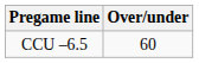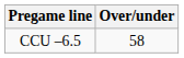 <table class="wikitable">
 <tr align="center">
 <th style=>Pregame line</th>
 <th style=>Over/under</th>
 </tr>
 <tr align="center">
 <td>CCU –6.5</td>
-<td>60</td>
+<td>58</td>
 </tr>
 </table>
